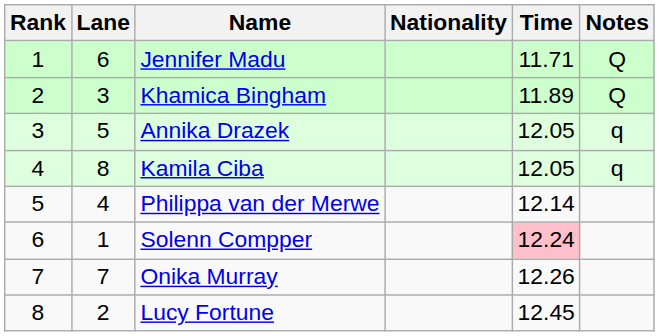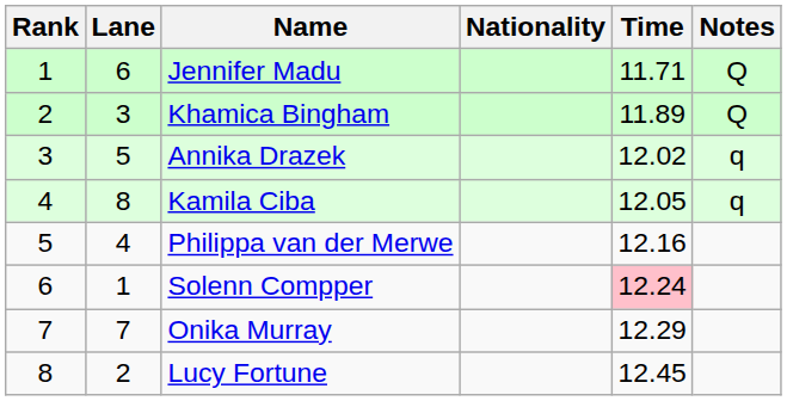 <table class="wikitable sortable" style="text-align:center">
 <tr>
 <th>Rank</th>
 <th>Lane</th>
 <th>Name</th>
 <th>Nationality</th>
 <th>Time</th>
 <th>Notes</th>
 </tr>
 <tr bgcolor=ccffcc>
 <td align=center>1</td>
 <td align=center>6</td>
 <td align=left><a href='#'>Jennifer Madu</a></td>
 <td align=left></td>
 <td>11.71</td>
 <td>Q</td>
 </tr>
 <tr bgcolor=ccffcc>
 <td align=center>2</td>
 <td align=center>3</td>
 <td align=left><a href='#'>Khamica Bingham</a></td>
 <td align=left></td>
 <td>11.89</td>
 <td>Q</td>
 </tr>
 <tr bgcolor=ddffdd>
 <td align=center>3</td>
 <td align=center>5</td>
 <td align=left><a href='#'>Annika Drazek</a></td>
 <td align=left></td>
-<td>12.05</td>
+<td>12.02</td>
 <td>q</td>
 </tr>
 <tr bgcolor=ddffdd>
 <td align=center>4</td>
 <td align=center>8</td>
 <td align=left><a href='#'>Kamila Ciba</a></td>
 <td align=left></td>
 <td>12.05</td>
 <td>q</td>
 </tr>
 <tr>
 <td align=center>5</td>
 <td align=center>4</td>
 <td align=left><a href='#'>Philippa van der Merwe</a></td>
 <td align=left></td>
-<td>12.14</td>
+<td>12.16</td>
 <td></td>
 </tr>
 <tr>
 <td align=center>6</td>
 <td align=center>1</td>
 <td align=left><a href='#'>Solenn Compper</a></td>
 <td align=left></td>
 <td style="background: pink;">12.24</td>
 <td></td>
 </tr>
 <tr>
 <td align=center>7</td>
 <td align=center>7</td>
 <td align=left><a href='#'>Onika Murray</a></td>
 <td align=left></td>
-<td>12.26</td>
+<td>12.29</td>
 <td></td>
 </tr>
 <tr>
 <td align=center>8</td>
 <td align=center>2</td>
 <td align=left><a href='#'>Lucy Fortune</a></td>
 <td align=left></td>
 <td>12.45</td>
 <td></td>
 </tr>
 </table>
